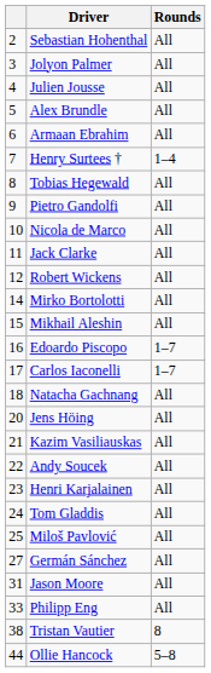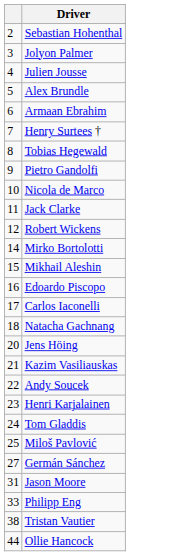 <table class="wikitable" style="font-size: 85%;">
 <tr>
 <th></th>
 <th>Driver</th>
-<th>Rounds</th>
 </tr>
 <tr>
 <td>2</td>
 <td nowrap> <a href='#'>Sebastian Hohenthal</a></td>
-<td>All</td>
 </tr>
 <tr>
 <td>3</td>
 <td> <a href='#'>Jolyon Palmer</a></td>
-<td>All</td>
 </tr>
 <tr>
 <td>4</td>
 <td> <a href='#'>Julien Jousse</a></td>
-<td>All</td>
 </tr>
 <tr>
 <td>5</td>
 <td> <a href='#'>Alex Brundle</a></td>
-<td>All</td>
 </tr>
 <tr>
 <td>6</td>
 <td> <a href='#'>Armaan Ebrahim</a></td>
-<td>All</td>
 </tr>
 <tr>
 <td>7</td>
 <td> <a href='#'>Henry Surtees</a> †</td>
-<td>1–4</td>
 </tr>
 <tr>
 <td>8</td>
 <td> <a href='#'>Tobias Hegewald</a></td>
-<td>All</td>
 </tr>
 <tr>
 <td>9</td>
 <td> <a href='#'>Pietro Gandolfi</a></td>
-<td>All</td>
 </tr>
 <tr>
 <td>10</td>
 <td> <a href='#'>Nicola de Marco</a></td>
-<td>All</td>
 </tr>
 <tr>
 <td>11</td>
 <td> <a href='#'>Jack Clarke</a></td>
-<td>All</td>
 </tr>
 <tr>
 <td>12</td>
 <td> <a href='#'>Robert Wickens</a></td>
-<td>All</td>
 </tr>
 <tr>
 <td>14</td>
 <td> <a href='#'>Mirko Bortolotti</a></td>
-<td>All</td>
 </tr>
 <tr>
 <td>15</td>
 <td> <a href='#'>Mikhail Aleshin</a></td>
-<td>All</td>
 </tr>
 <tr>
 <td>16</td>
 <td> <a href='#'>Edoardo Piscopo</a></td>
-<td>1–7</td>
 </tr>
 <tr>
 <td>17</td>
 <td> <a href='#'>Carlos Iaconelli</a></td>
-<td>1–7</td>
 </tr>
 <tr>
 <td>18</td>
 <td> <a href='#'>Natacha Gachnang</a></td>
-<td>All</td>
 </tr>
 <tr>
 <td>20</td>
 <td> <a href='#'>Jens Höing</a></td>
-<td>All</td>
 </tr>
 <tr>
 <td>21</td>
 <td> <a href='#'>Kazim Vasiliauskas</a></td>
-<td>All</td>
 </tr>
 <tr>
 <td>22</td>
 <td> <a href='#'>Andy Soucek</a></td>
-<td>All</td>
 </tr>
 <tr>
 <td>23</td>
 <td> <a href='#'>Henri Karjalainen</a></td>
-<td>All</td>
 </tr>
 <tr>
 <td>24</td>
 <td> <a href='#'>Tom Gladdis</a></td>
-<td>All</td>
 </tr>
 <tr>
 <td>25</td>
 <td> <a href='#'>Miloš Pavlović</a></td>
-<td>All</td>
 </tr>
 <tr>
 <td>27</td>
 <td> <a href='#'>Germán Sánchez</a></td>
-<td>All</td>
 </tr>
 <tr>
 <td>31</td>
 <td> <a href='#'>Jason Moore</a></td>
-<td>All</td>
 </tr>
 <tr>
 <td>33</td>
 <td> <a href='#'>Philipp Eng</a></td>
-<td>All</td>
 </tr>
 <tr>
 <td>38</td>
 <td> <a href='#'>Tristan Vautier</a></td>
-<td>8</td>
 </tr>
 <tr>
 <td>44</td>
 <td> <a href='#'>Ollie Hancock</a></td>
-<td>5–8</td>
 </tr>
 </table>
